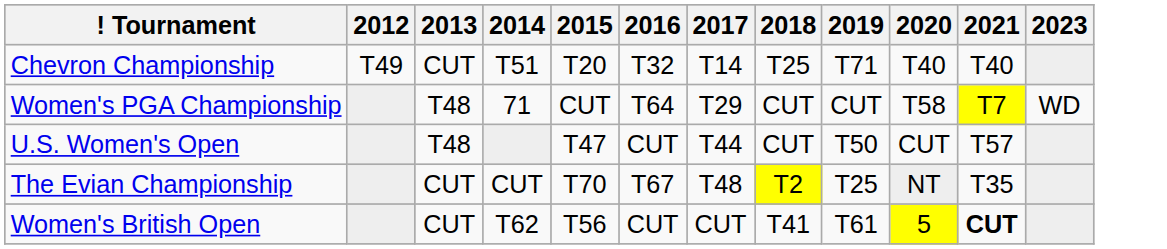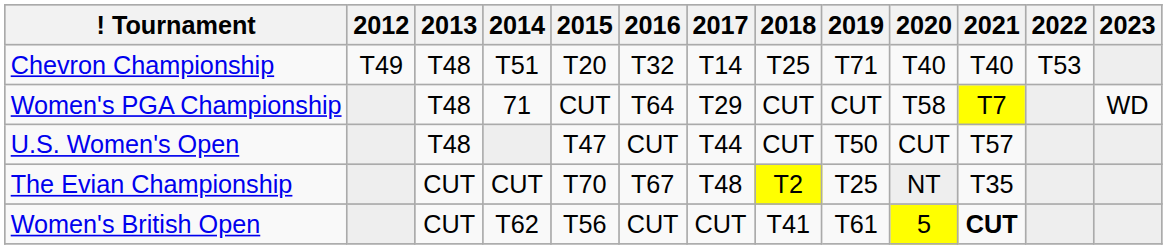 <table class="wikitable" style="font-size:95%;text-align:center;">
 <tr>
 <th>! Tournament</th>
 <th>2012</th>
 <th>2013</th>
 <th>2014</th>
 <th>2015</th>
 <th>2016</th>
 <th>2017</th>
 <th>2018</th>
 <th>2019</th>
 <th>2020</th>
 <th>2021</th>
+<th>2022</th>
 <th>2023</th>
 </tr>
 <tr>
 <td align=left><a href='#'>Chevron Championship</a></td>
 <td>T49</td>
-<td>CUT</td>
+<td>T48</td>
 <td>T51</td>
 <td>T20</td>
 <td>T32</td>
 <td>T14</td>
 <td>T25</td>
 <td>T71</td>
 <td>T40</td>
 <td>T40</td>
+<td>T53</td>
 <td style="background:#eeeeee;"></td>
 </tr>
 <tr>
 <td align=left><a href='#'>Women's PGA Championship</a></td>
 <td style="background:#eeeeee;"></td>
 <td>T48</td>
 <td>71</td>
 <td>CUT</td>
 <td>T64</td>
 <td>T29</td>
 <td>CUT</td>
 <td>CUT</td>
 <td>T58</td>
 <td style="background:yellow;">T7</td>
+<td style="background:#eeeeee;"></td>
 <td>WD</td>
 </tr>
 <tr>
 <td align=left><a href='#'>U.S. Women's Open</a></td>
 <td style="background:#eeeeee;"></td>
 <td>T48</td>
 <td style="background:#eeeeee;"></td>
 <td>T47</td>
 <td>CUT</td>
 <td>T44</td>
 <td>CUT</td>
 <td>T50</td>
 <td>CUT</td>
 <td>T57</td>
 <td style="background:#eeeeee;"></td>
+<td style="background:#eeeeee;"></td>
 </tr>
 <tr>
 <td align=left><a href='#'>The Evian Championship</a></td>
 <td style="background:#eeeeee;"></td>
 <td>CUT</td>
 <td>CUT</td>
 <td>T70</td>
 <td>T67</td>
 <td>T48</td>
 <td style="background:yellow;">T2</td>
 <td>T25</td>
 <td style="background:#eeeeee;">NT</td>
 <td>T35</td>
+<td style="background:#eeeeee;"></td>
 <td style="background:#eeeeee;"></td>
 </tr>
 <tr>
 <td align=left><a href='#'>Women's British Open</a></td>
 <td style="background:#eeeeee;"></td>
 <td>CUT</td>
 <td>T62</td>
 <td>T56</td>
 <td>CUT</td>
 <td>CUT</td>
 <td>T41</td>
 <td>T61</td>
 <td style="background:yellow;">5</td>
 <td><strong>CUT</strong></td>
 <td style="background:#eeeeee;"></td>
+<td style="background:#eeeeee;"></td>
 </tr>
 </table>
